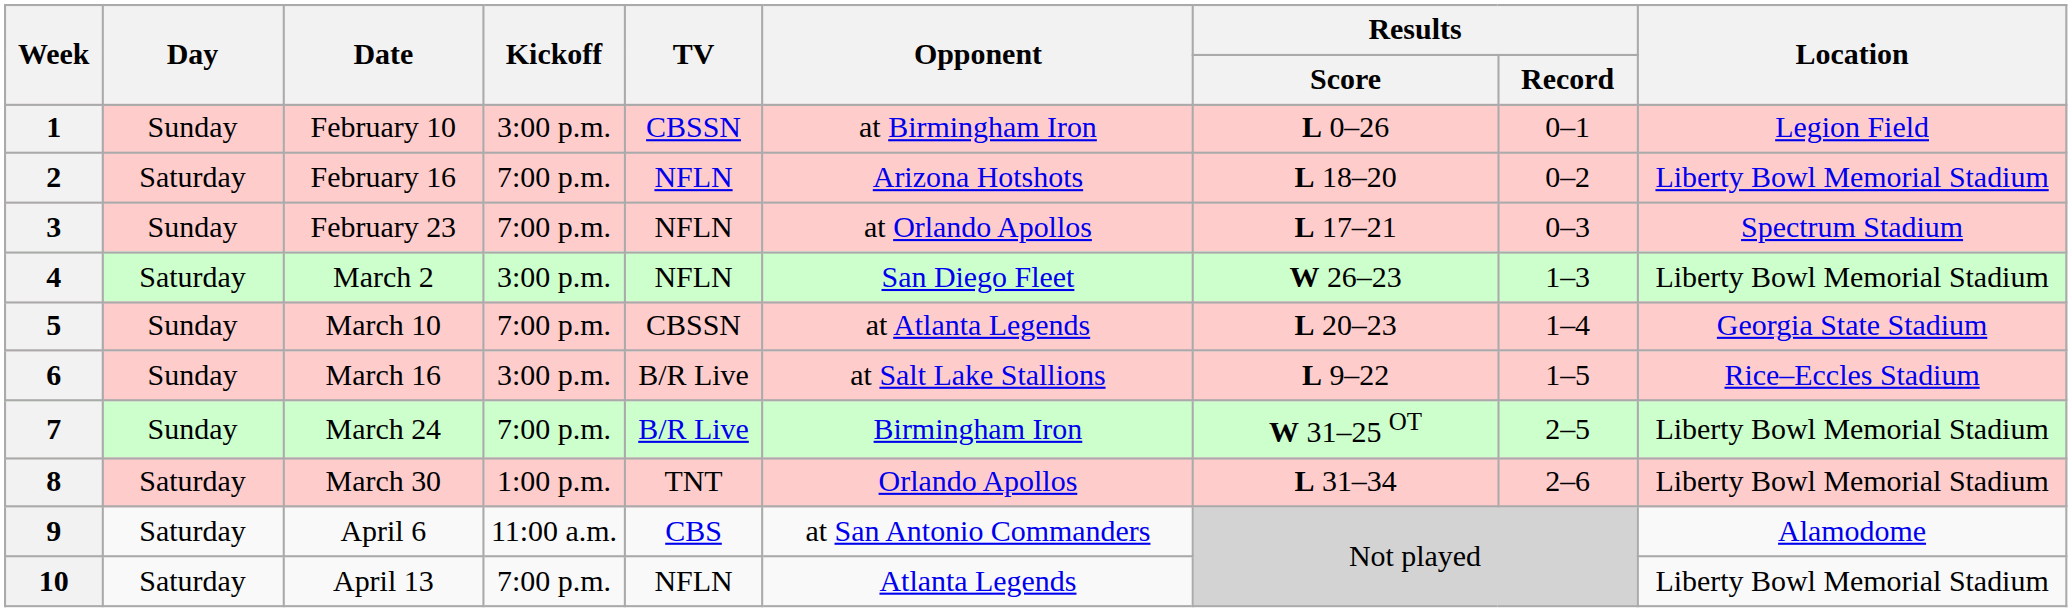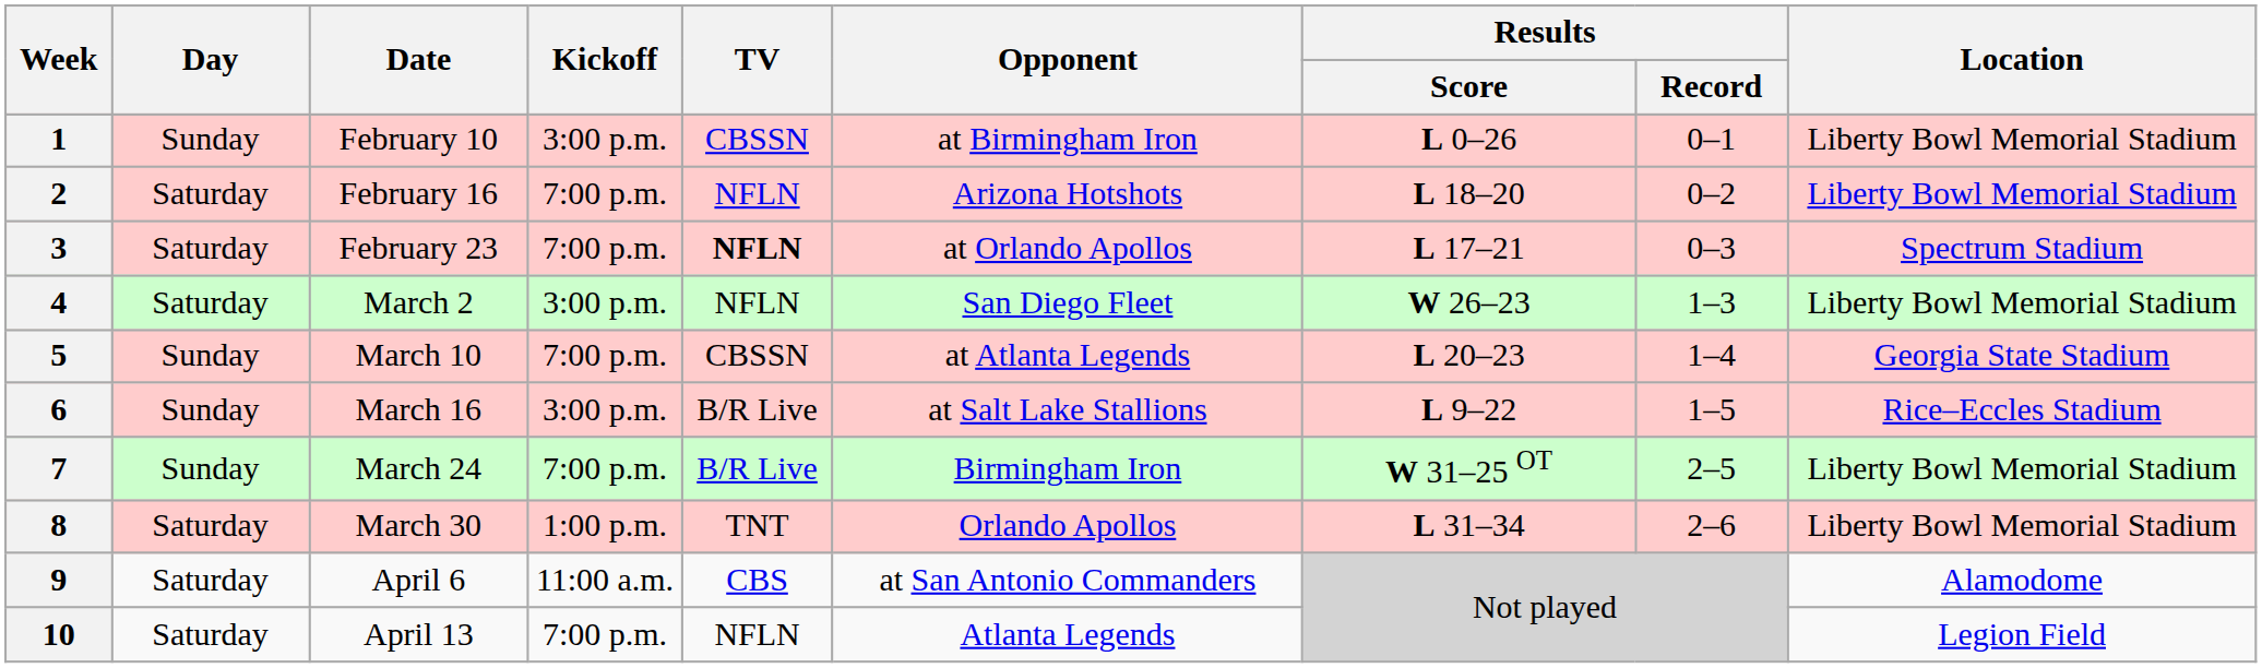 <table class="wikitable" style="text-align:center; font-size:90%">
 <tr>
 <th rowspan="2" width="40">Week</th>
 <th rowspan="2" width="80">Day</th>
 <th rowspan="2" width="90">Date</th>
 <th rowspan="2" width="60">Kickoff</th>
 <th rowspan="2" width="60">TV</th>
 <th rowspan="2" width="200">Opponent</th>
 <th colspan="2" width="200">Results</th>
 <th rowspan="2" width="200">Location</th>
 </tr>
 <tr>
 <th width="140">Score</th>
 <th width="60">Record</th>
 </tr>
 <tr bgcolor=#ffcccc>
 <th>1</th>
 <td>Sunday</td>
 <td>February 10</td>
 <td>3:00 p.m.</td>
 <td><a href='#'>CBSSN</a></td>
 <td>at <a href='#'>Birmingham Iron</a></td>
 <td><strong>L</strong> 0–26</td>
 <td>0–1</td>
-<td><a href='#'>Legion Field</a></td>
+<td>Liberty Bowl Memorial Stadium</td>
 </tr>
 <tr bgcolor=#ffcccc>
 <th>2</th>
 <td>Saturday</td>
 <td>February 16</td>
 <td>7:00 p.m.</td>
 <td><a href='#'>NFLN</a></td>
 <td><a href='#'>Arizona Hotshots</a></td>
 <td><strong>L</strong> 18–20</td>
 <td>0–2</td>
 <td><a href='#'>Liberty Bowl Memorial Stadium</a></td>
 </tr>
 <tr bgcolor=#ffcccc>
 <th>3</th>
-<td>Sunday</td>
+<td>Saturday</td>
 <td>February 23</td>
 <td>7:00 p.m.</td>
-<td>NFLN</td>
+<td><strong>NFLN</strong></td>
 <td>at <a href='#'>Orlando Apollos</a></td>
 <td><strong>L</strong> 17–21</td>
 <td>0–3</td>
 <td><a href='#'>Spectrum Stadium</a></td>
 </tr>
 <tr bgcolor=#ccffcc>
 <th>4</th>
 <td>Saturday</td>
 <td>March 2</td>
 <td>3:00 p.m.</td>
 <td>NFLN</td>
 <td><a href='#'>San Diego Fleet</a></td>
 <td><strong>W</strong> 26–23</td>
 <td>1–3</td>
 <td>Liberty Bowl Memorial Stadium</td>
 </tr>
 <tr bgcolor=#ffcccc>
 <th>5</th>
 <td>Sunday</td>
 <td>March 10</td>
 <td>7:00 p.m.</td>
 <td>CBSSN</td>
 <td>at <a href='#'>Atlanta Legends</a></td>
 <td><strong>L</strong> 20–23</td>
 <td>1–4</td>
 <td><a href='#'>Georgia State Stadium</a></td>
 </tr>
 <tr bgcolor=#ffcccc>
 <th>6</th>
 <td>Sunday</td>
 <td>March 16</td>
 <td>3:00 p.m.</td>
 <td>B/R Live</td>
 <td>at <a href='#'>Salt Lake Stallions</a></td>
 <td><strong>L</strong> 9–22</td>
 <td>1–5</td>
 <td><a href='#'>Rice–Eccles Stadium</a></td>
 </tr>
 <tr bgcolor=#ccffcc>
 <th>7</th>
 <td>Sunday</td>
 <td>March 24</td>
 <td>7:00 p.m.</td>
 <td><a href='#'>B/R Live</a></td>
 <td><a href='#'>Birmingham Iron</a></td>
 <td><strong>W</strong> 31–25 <sup>OT</sup></td>
 <td>2–5</td>
 <td>Liberty Bowl Memorial Stadium</td>
 </tr>
 <tr bgcolor=#ffcccc>
 <th>8</th>
 <td>Saturday</td>
 <td>March 30</td>
 <td>1:00 p.m.</td>
 <td>TNT</td>
 <td><a href='#'>Orlando Apollos</a></td>
 <td><strong>L</strong> 31–34</td>
 <td>2–6</td>
 <td>Liberty Bowl Memorial Stadium</td>
 </tr>
 <tr bgcolor=>
 <th>9</th>
 <td>Saturday</td>
 <td>April 6</td>
 <td>11:00 a.m.</td>
 <td><a href='#'>CBS</a></td>
 <td>at <a href='#'>San Antonio Commanders</a></td>
 <td colspan=2 rowspan=2 bgcolor=lightgrey>Not played</td>
 <td><a href='#'>Alamodome</a></td>
 </tr>
 <tr bgcolor=>
 <th>10</th>
 <td>Saturday</td>
 <td>April 13</td>
 <td>7:00 p.m.</td>
 <td>NFLN</td>
 <td><a href='#'>Atlanta Legends</a></td>
-<td>Liberty Bowl Memorial Stadium</td>
+<td><a href='#'>Legion Field</a></td>
 </tr>
 </table>
